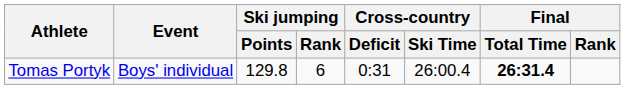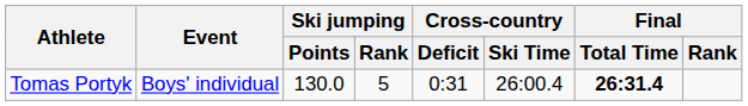 <table class="wikitable">
 <tr>
 <th rowspan="2">Athlete</th>
 <th rowspan="2">Event</th>
 <th colspan="2">Ski jumping</th>
 <th colspan="2">Cross-country</th>
 <th colspan="2">Final</th>
 </tr>
 <tr>
 <th>Points</th>
 <th>Rank</th>
 <th>Deficit</th>
 <th>Ski Time</th>
 <th>Total Time</th>
 <th>Rank</th>
 </tr>
 <tr>
 <td><a href='#'>Tomas Portyk</a></td>
 <td><a href='#'>Boys' individual</a></td>
-<td align="center">129.8</td>
-<td align="center">6</td>
+<td align="center">130.0</td>
+<td align="center">5</td>
 <td align="center">0:31</td>
 <td align="center">26:00.4</td>
 <td align="center"><strong>26:31.4</strong></td>
 <td align="center"></td>
 </tr>
 </table>
